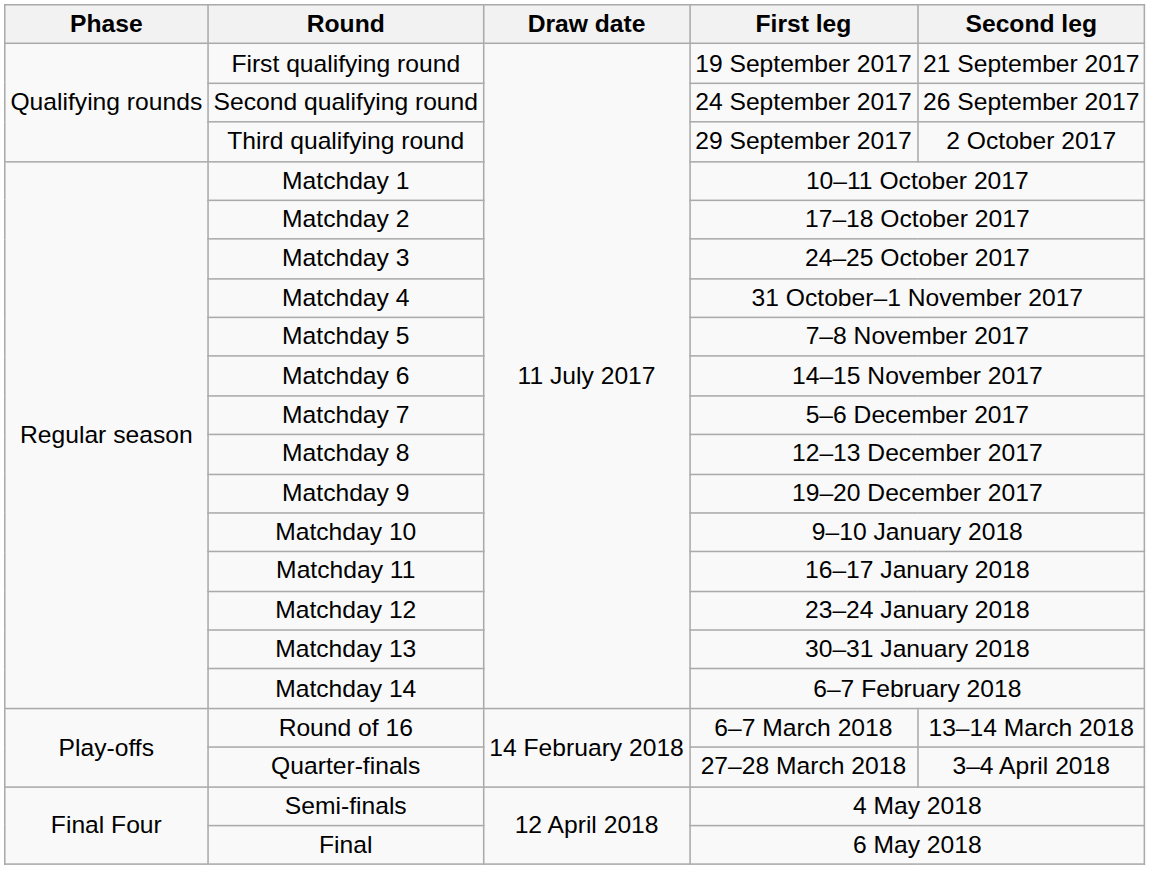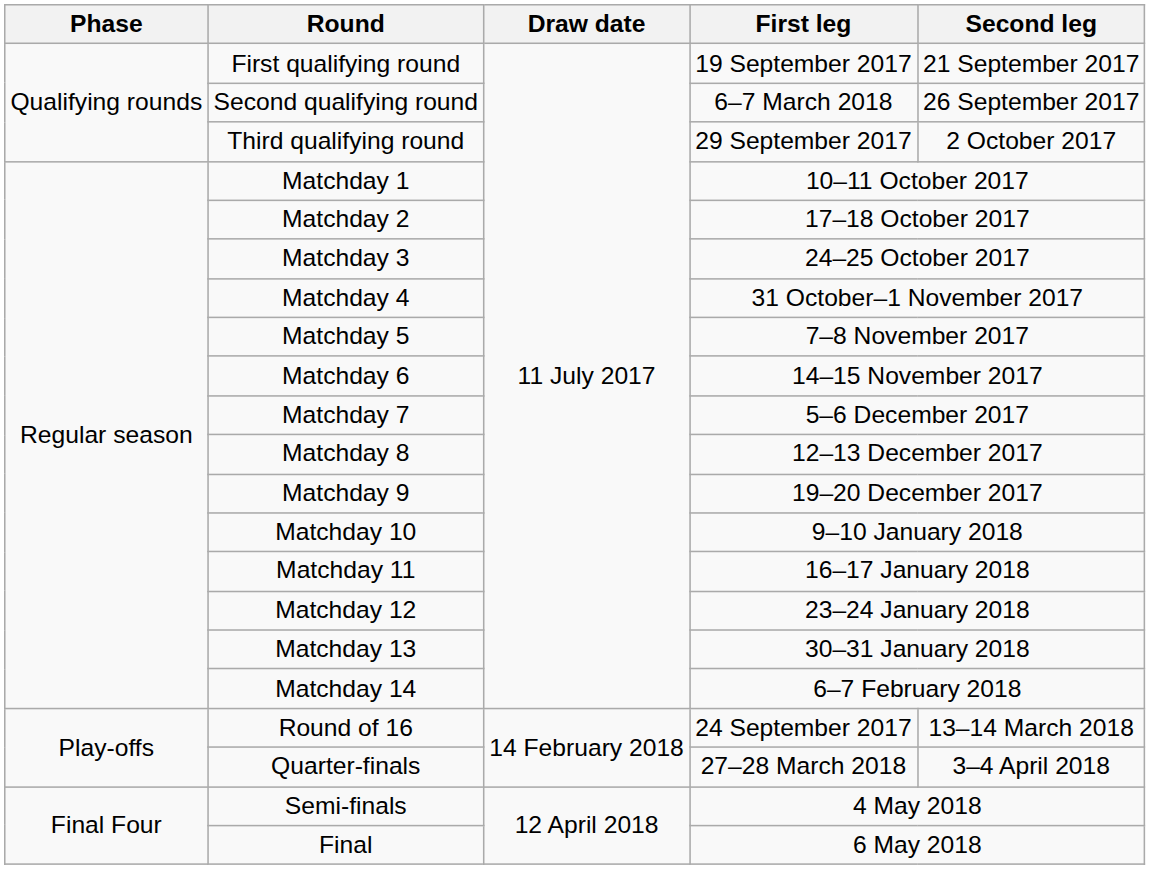 <table class="wikitable" style="text-align:center">
 <tr>
 <th>Phase</th>
 <th>Round</th>
 <th>Draw date</th>
 <th>First leg</th>
 <th>Second leg</th>
 </tr>
 <tr>
 <td rowspan=3>Qualifying rounds</td>
 <td>First qualifying round</td>
 <td rowspan=17>11 July 2017</td>
 <td>19 September 2017</td>
 <td>21 September 2017</td>
 </tr>
 <tr>
 <td>Second qualifying round</td>
-<td>24 September 2017</td>
+<td>6–7 March  2018</td>
 <td>26 September 2017</td>
 </tr>
 <tr>
 <td>Third qualifying round</td>
 <td>29 September 2017</td>
 <td>2 October 2017</td>
 </tr>
 <tr>
 <td rowspan=14>Regular season</td>
 <td>Matchday 1</td>
 <td colspan=2>10–11 October 2017</td>
 </tr>
 <tr>
 <td>Matchday 2</td>
 <td colspan=2>17–18 October 2017</td>
 </tr>
 <tr>
 <td>Matchday 3</td>
 <td colspan=2>24–25 October 2017</td>
 </tr>
 <tr>
 <td>Matchday 4</td>
 <td colspan=2>31 October–1 November 2017</td>
 </tr>
 <tr>
 <td>Matchday 5</td>
 <td colspan=2>7–8 November 2017</td>
 </tr>
 <tr>
 <td>Matchday 6</td>
 <td colspan=2>14–15 November 2017</td>
 </tr>
 <tr>
 <td>Matchday 7</td>
 <td colspan=2>5–6 December 2017</td>
 </tr>
 <tr>
 <td>Matchday 8</td>
 <td colspan=2>12–13 December 2017</td>
 </tr>
 <tr>
 <td>Matchday 9</td>
 <td colspan=2>19–20 December 2017</td>
 </tr>
 <tr>
 <td>Matchday 10</td>
 <td colspan=2>9–10 January 2018</td>
 </tr>
 <tr>
 <td>Matchday 11</td>
 <td colspan=2>16–17 January 2018</td>
 </tr>
 <tr>
 <td>Matchday 12</td>
 <td colspan=2>23–24 January 2018</td>
 </tr>
 <tr>
 <td>Matchday 13</td>
 <td colspan=2>30–31 January 2018</td>
 </tr>
 <tr>
 <td>Matchday 14</td>
 <td colspan=2>6–7 February 2018</td>
 </tr>
 <tr>
 <td rowspan=2>Play-offs</td>
 <td>Round of 16</td>
 <td rowspan=2>14 February 2018</td>
-<td>6–7 March  2018</td>
+<td>24 September 2017</td>
 <td>13–14 March 2018</td>
 </tr>
 <tr>
 <td>Quarter-finals</td>
 <td>27–28 March  2018</td>
 <td>3–4 April 2018</td>
 </tr>
 <tr>
 <td rowspan=2>Final Four</td>
 <td>Semi-finals</td>
 <td rowspan=2>12 April 2018</td>
 <td colspan=2>4 May 2018</td>
 </tr>
 <tr>
 <td>Final</td>
 <td colspan=2>6 May 2018</td>
 </tr>
 </table>
